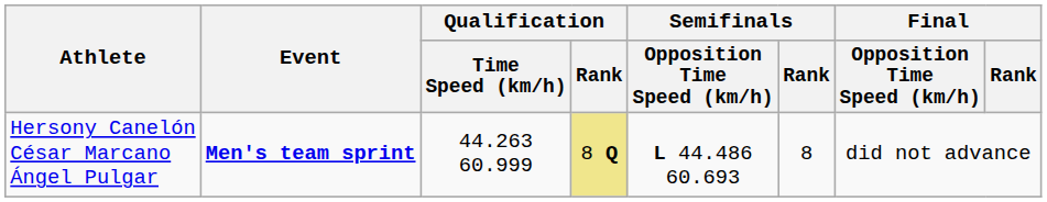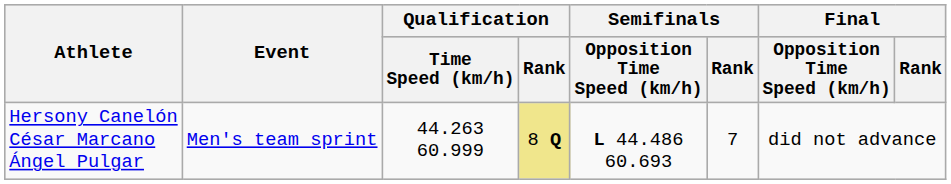 <table class="wikitable" style="font-size:90%">
 <tr>
 <th rowspan="2">Athlete</th>
 <th rowspan="2">Event</th>
 <th colspan=2>Qualification</th>
 <th colspan=2>Semifinals</th>
 <th colspan=2>Final</th>
 </tr>
 <tr style="font-size:95%">
 <th>Time<br>Speed (km/h)</th>
 <th>Rank</th>
 <th>Opposition<br>Time<br>Speed (km/h)</th>
 <th>Rank</th>
 <th>Opposition<br>Time<br>Speed (km/h)</th>
 <th>Rank</th>
 </tr>
 <tr align=center>
 <td align=left><a href='#'>Hersony Canelón</a><br><a href='#'>César Marcano</a><br><a href='#'>Ángel Pulgar</a></td>
-<td align=left><strong><a href='#'>Men's team sprint</a></strong></td>
+<td align=left><a href='#'>Men's team sprint</a></td>
 <td>44.263<br>60.999</td>
 <td style="background: khaki;">8 <strong>Q</strong></td>
 <td><br><strong>L</strong> 44.486<br>60.693</td>
-<td>8</td>
+<td>7</td>
 <td colspan=2>did not advance</td>
 </tr>
 </table>
